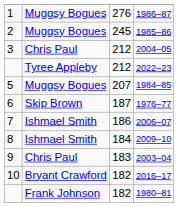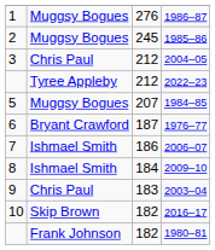 <table class="wikitable">
 <tr>
 </tr>
 <tr>
 <td>1</td>
 <td><a href='#'>Muggsy Bogues</a></td>
 <td>276</td>
 <td style="font-size:80%;"><a href='#'>1986–87</a></td>
 </tr>
 <tr>
 <td>2</td>
 <td><a href='#'>Muggsy Bogues</a></td>
 <td>245</td>
 <td style="font-size:80%;"><a href='#'>1985–86</a></td>
 </tr>
 <tr>
 <td>3</td>
 <td><a href='#'>Chris Paul</a></td>
 <td>212</td>
 <td style="font-size:80%;"><a href='#'>2004–05</a></td>
 </tr>
 <tr>
 <td></td>
 <td><a href='#'>Tyree Appleby</a></td>
 <td>212</td>
 <td style="font-size:80%;"><a href='#'>2022–23</a></td>
 </tr>
 <tr>
 <td>5</td>
 <td><a href='#'>Muggsy Bogues</a></td>
 <td>207</td>
 <td style="font-size:80%;"><a href='#'>1984–85</a></td>
 </tr>
 <tr>
 <td>6</td>
-<td><a href='#'>Skip Brown</a></td>
+<td><a href='#'>Bryant Crawford</a></td>
 <td>187</td>
 <td style="font-size:80%;"><a href='#'>1976–77</a></td>
 </tr>
 <tr>
 <td>7</td>
 <td><a href='#'>Ishmael Smith</a></td>
 <td>186</td>
 <td style="font-size:80%;"><a href='#'>2006–07</a></td>
 </tr>
 <tr>
 <td>8</td>
 <td><a href='#'>Ishmael Smith</a></td>
 <td>184</td>
 <td style="font-size:80%;"><a href='#'>2009–10</a></td>
 </tr>
 <tr>
 <td>9</td>
 <td><a href='#'>Chris Paul</a></td>
 <td>183</td>
 <td style="font-size:80%;"><a href='#'>2003–04</a></td>
 </tr>
 <tr>
 <td>10</td>
-<td><a href='#'>Bryant Crawford</a></td>
+<td><a href='#'>Skip Brown</a></td>
 <td>182</td>
 <td style="font-size:80%;"><a href='#'>2016–17</a></td>
 </tr>
 <tr>
 <td></td>
 <td><a href='#'>Frank Johnson</a></td>
 <td>182</td>
 <td style="font-size:80%;"><a href='#'>1980–81</a></td>
 </tr>
 </table>
